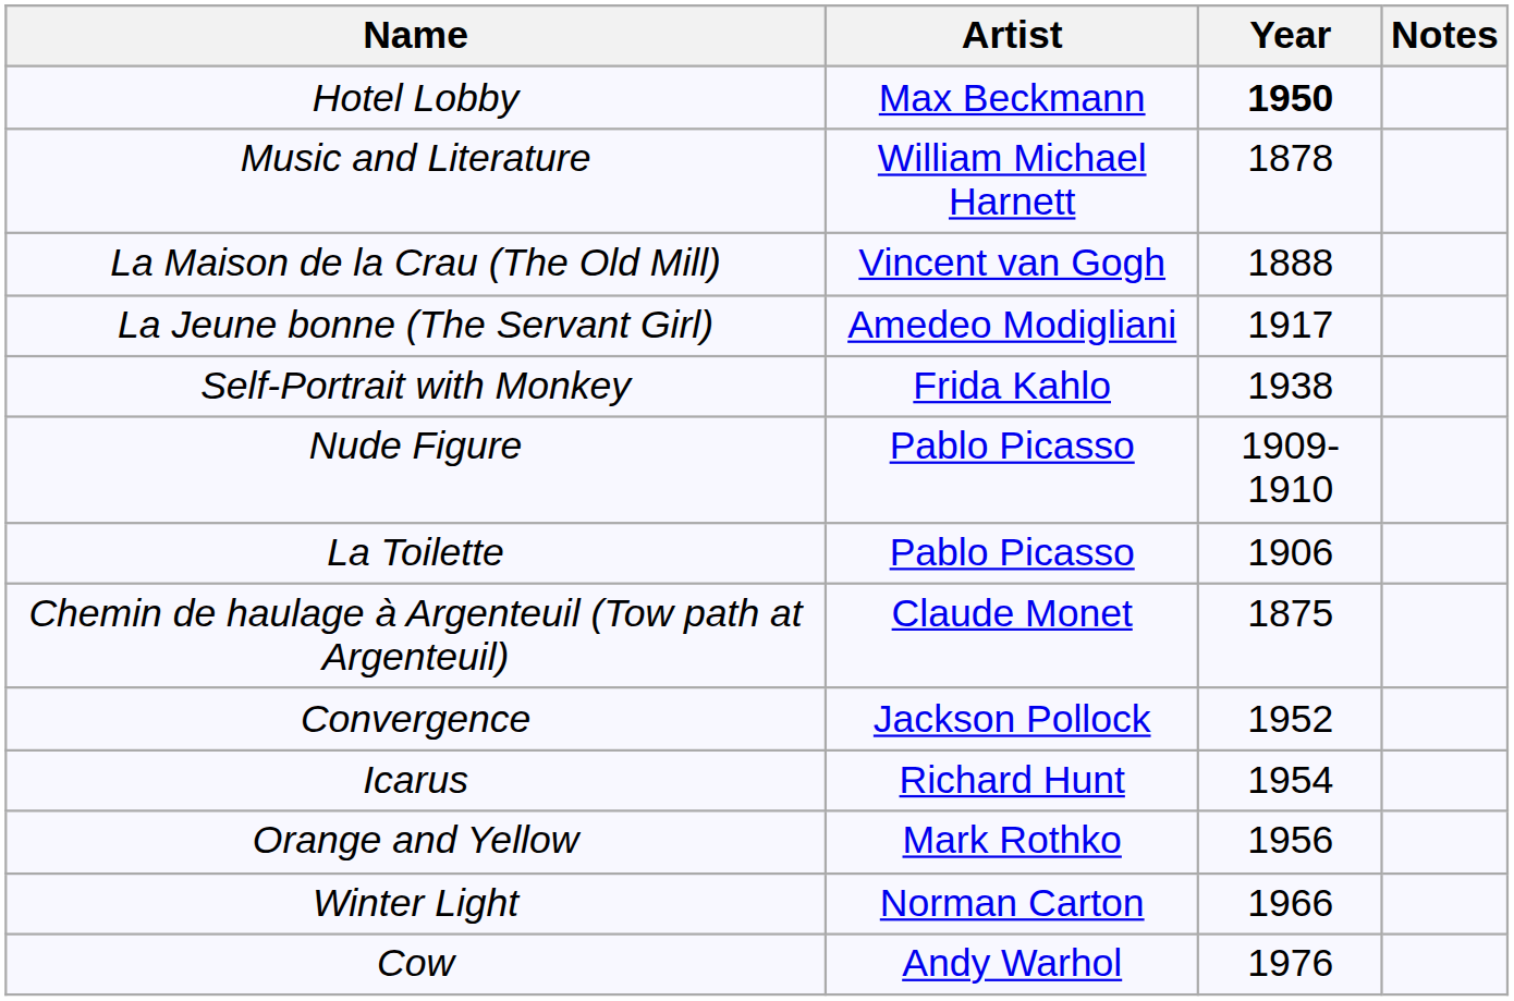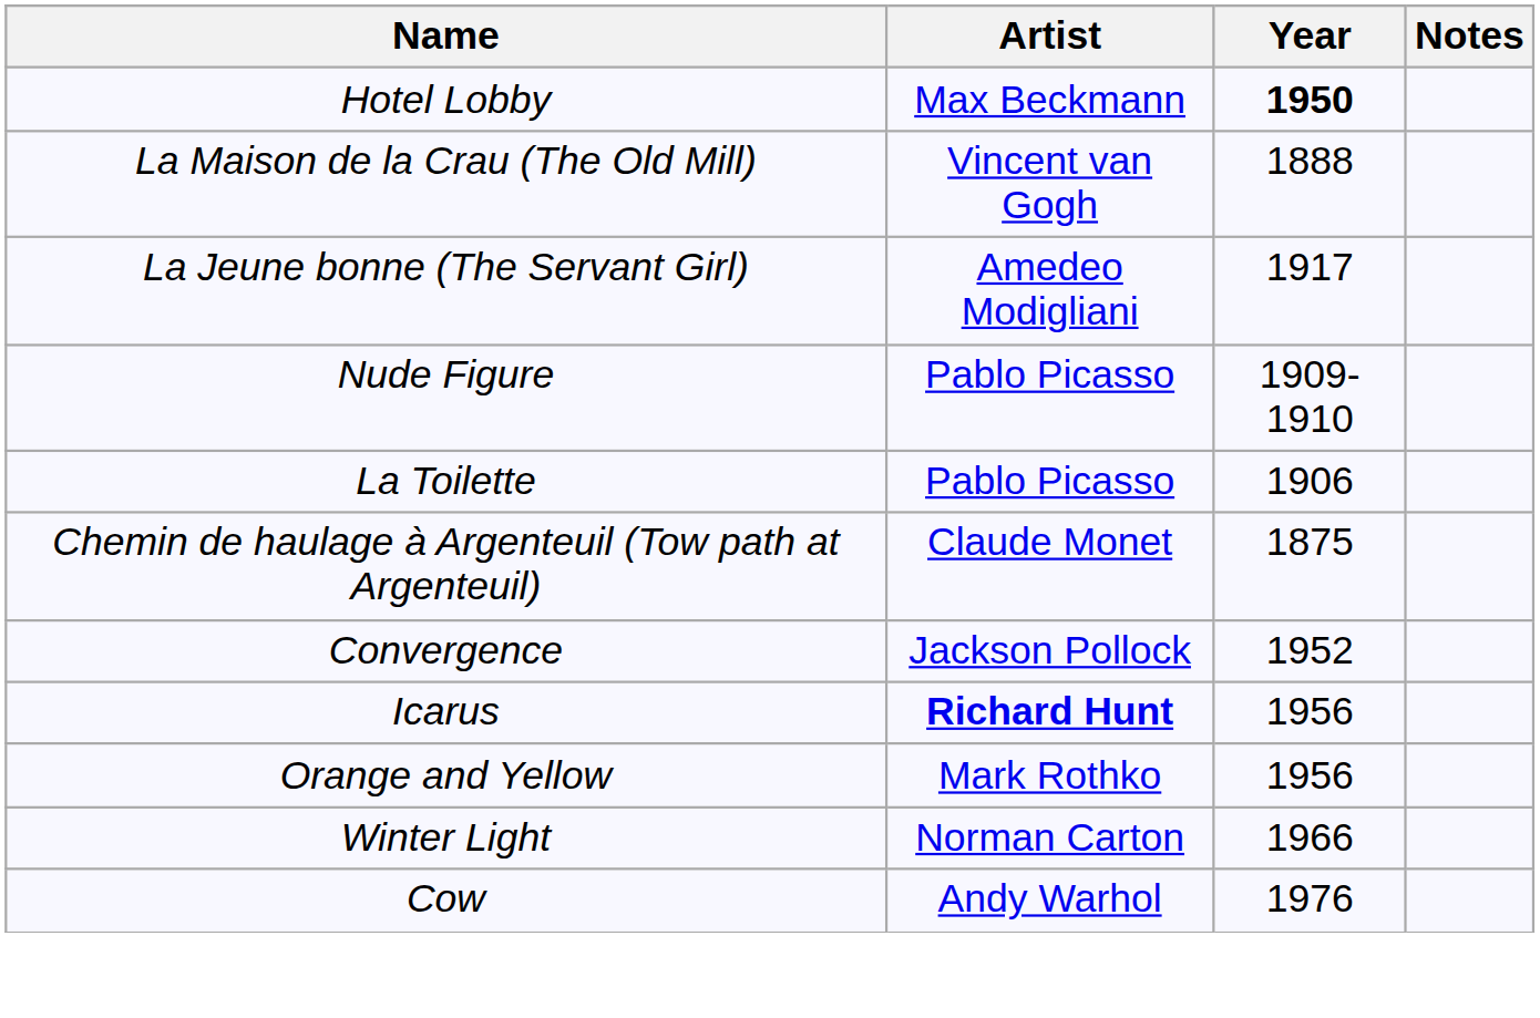 <table class="wikitable sortable" style="margin:1px; border:1px solid #ccc;">
 <tr style="vertical-align:top; text-align:center; background:#ccc;">
 <th>Name</th>
 <th>Artist</th>
 <th>Year</th>
 <th>Notes</th>
 </tr>
 <tr style="vertical-align:top; text-align:center; background:#f8f8ff;">
 <td><em>Hotel Lobby</em></td>
 <td><a href='#'>Max Beckmann</a></td>
 <td><strong>1950</strong></td>
 <td></td>
 </tr>
 <tr style="vertical-align:top; text-align:center; background:#f8f8ff;">
-<td><em>Music and Literature</em></td>
-<td><a href='#'>William Michael Harnett</a></td>
-<td>1878</td>
-<td></td>
-</tr>
-<tr style="vertical-align:top; text-align:center; background:#f8f8ff;">
 <td><em>La Maison de la Crau (The Old Mill)</em></td>
 <td><a href='#'>Vincent van Gogh</a></td>
 <td>1888</td>
 <td></td>
 </tr>
 <tr style="vertical-align:top; text-align:center; background:#f8f8ff;">
 <td><em>La Jeune bonne (The Servant Girl)</em></td>
 <td><a href='#'>Amedeo Modigliani</a></td>
 <td>1917</td>
-<td></td>
-</tr>
-<tr style="vertical-align:top; text-align:center; background:#f8f8ff;">
-<td><em>Self-Portrait with Monkey</em></td>
-<td><a href='#'>Frida Kahlo</a></td>
-<td>1938</td>
 <td></td>
 </tr>
 <tr style="vertical-align:top; text-align:center; background:#f8f8ff;">
 <td><em>Nude Figure</em></td>
 <td><a href='#'>Pablo Picasso</a></td>
 <td>1909-1910</td>
 <td></td>
 </tr>
 <tr style="vertical-align:top; text-align:center; background:#f8f8ff;">
 <td><em>La Toilette</em></td>
 <td><a href='#'>Pablo Picasso</a></td>
 <td>1906</td>
 <td></td>
 </tr>
 <tr style="vertical-align:top; text-align:center; background:#f8f8ff;">
 <td><em>Chemin de haulage à Argenteuil (Tow path at Argenteuil)</em></td>
 <td><a href='#'>Claude Monet</a></td>
 <td>1875</td>
 <td></td>
 </tr>
 <tr style="vertical-align:top; text-align:center; background:#f8f8ff;">
 <td><em>Convergence</em></td>
 <td><a href='#'>Jackson Pollock</a></td>
 <td>1952</td>
 <td></td>
 </tr>
 <tr style="vertical-align:top; text-align:center; background:#f8f8ff;">
 <td><em>Icarus</em></td>
-<td><a href='#'>Richard Hunt</a></td>
-<td>1954</td>
+<td><strong><a href='#'>Richard Hunt</a></strong></td>
+<td>1956</td>
 <td></td>
 </tr>
 <tr style="vertical-align:top; text-align:center; background:#f8f8ff;">
 <td><em>Orange and Yellow</em></td>
 <td><a href='#'>Mark Rothko</a></td>
 <td>1956</td>
 <td></td>
 </tr>
 <tr style="vertical-align:top; text-align:center; background:#f8f8ff;">
 <td><em>Winter Light</em></td>
 <td><a href='#'>Norman Carton</a></td>
 <td>1966</td>
 <td></td>
 </tr>
 <tr style="vertical-align:top; text-align:center; background:#f8f8ff;">
 <td><em>Cow</em></td>
 <td><a href='#'>Andy Warhol</a></td>
 <td>1976</td>
 <td></td>
 </tr>
 </table>
